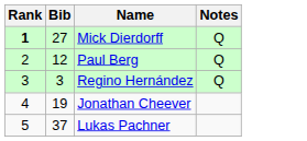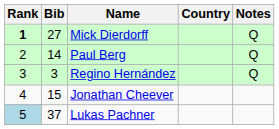 <table class="wikitable" style="text-align:center;">
 <tr>
 <th>Rank</th>
 <th>Bib</th>
 <th>Name</th>
+<th>Country</th>
 <th>Notes</th>
 </tr>
 <tr bgcolor=ccffcc>
 <td><strong>1</strong></td>
 <td>27</td>
 <td align="left"><a href='#'>Mick Dierdorff</a></td>
+<td align="left"></td>
 <td>Q</td>
 </tr>
 <tr bgcolor=ccffcc>
 <td>2</td>
-<td>12</td>
+<td>14</td>
 <td align="left"><a href='#'>Paul Berg</a></td>
+<td align="left"></td>
 <td>Q</td>
 </tr>
 <tr bgcolor=ccffcc>
 <td>3</td>
 <td>3</td>
 <td align="left"><a href='#'>Regino Hernández</a></td>
+<td align="left"></td>
 <td>Q</td>
 </tr>
 <tr>
 <td>4</td>
-<td>19</td>
+<td>15</td>
 <td align="left"><a href='#'>Jonathan Cheever</a></td>
+<td align="left"></td>
 <td></td>
 </tr>
 <tr>
-<td>5</td>
+<td style="background: lightblue;">5</td>
 <td>37</td>
 <td align="left"><a href='#'>Lukas Pachner</a></td>
+<td align="left"></td>
 <td></td>
 </tr>
 </table>
